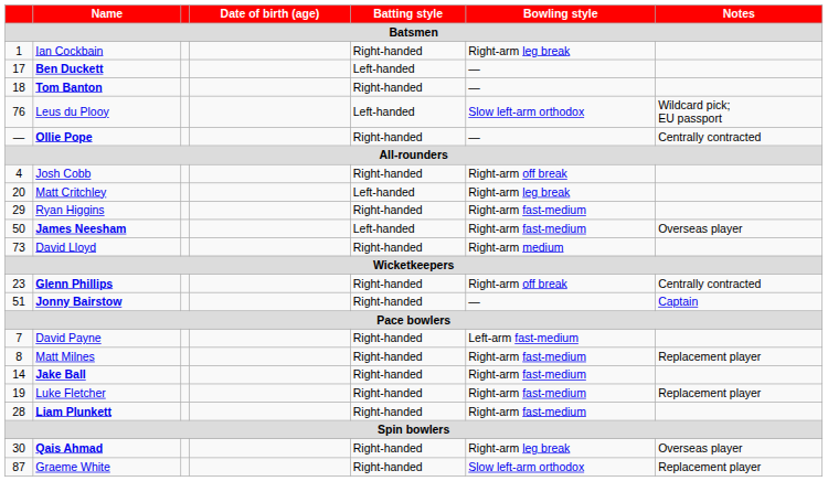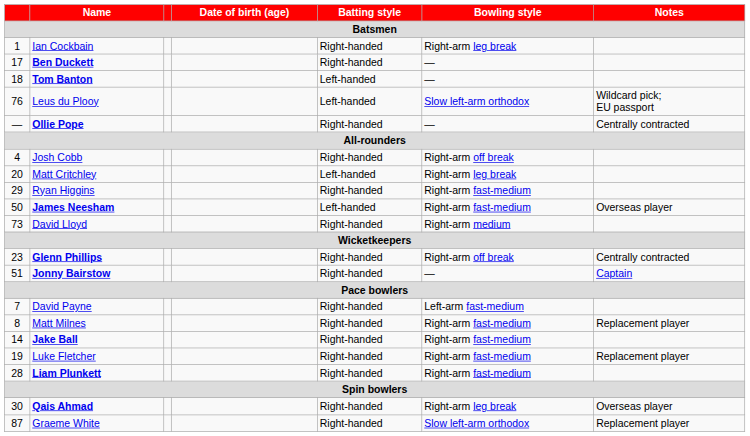 <table class="wikitable" style="font-size:95%" width="85%">
 <tr>
 <th style="background:red; color:white"></th>
 <th style="background:red; color:white">Name</th>
 <th style="background:red; color:white"></th>
 <th style="background:red; color:white">Date of birth (age)</th>
 <th style="background:red; color:white">Batting style</th>
 <th style="background:red; color:white">Bowling style</th>
 <th style="background:red; color:white">Notes</th>
 </tr>
 <tr>
 <th colspan="7" style="background: #DCDCDC" align=right>Batsmen</th>
 </tr>
 <tr>
 <td style="text-align:center">1</td>
 <td><a href='#'>Ian Cockbain</a></td>
 <td style="text-align:center"></td>
 <td></td>
 <td>Right-handed</td>
 <td>Right-arm <a href='#'>leg break</a></td>
 <td></td>
 </tr>
 <tr>
 <td style="text-align:center">17</td>
 <td><strong><a href='#'>Ben Duckett</a></strong></td>
 <td style="text-align:center"></td>
 <td></td>
-<td>Left-handed</td>
+<td>Right-handed</td>
 <td>—</td>
 <td></td>
 </tr>
 <tr>
 <td style="text-align:center">18</td>
 <td><strong><a href='#'>Tom Banton</a></strong></td>
 <td style="text-align:center"></td>
 <td></td>
-<td>Right-handed</td>
+<td>Left-handed</td>
 <td>—</td>
 <td></td>
 </tr>
 <tr>
 <td style="text-align:center">76</td>
 <td><a href='#'>Leus du Plooy</a></td>
 <td style="text-align:center"></td>
 <td></td>
 <td>Left-handed</td>
 <td><a href='#'>Slow left-arm orthodox</a></td>
 <td>Wildcard pick; <br>EU passport</td>
 </tr>
 <tr>
 <td style="text-align:center">—</td>
 <td><strong><a href='#'>Ollie Pope</a></strong></td>
 <td style="text-align:center"></td>
 <td></td>
 <td>Right-handed</td>
 <td>—</td>
 <td>Centrally contracted</td>
 </tr>
 <tr>
 <th colspan="7" style="background: #DCDCDC" align=right>All-rounders</th>
 </tr>
 <tr>
 <td style="text-align:center">4</td>
 <td><a href='#'>Josh Cobb</a></td>
 <td style="text-align:center"></td>
 <td></td>
 <td>Right-handed</td>
 <td>Right-arm <a href='#'>off break</a></td>
 <td></td>
 </tr>
 <tr>
 <td style="text-align:center">20</td>
 <td><a href='#'>Matt Critchley</a></td>
 <td style="text-align:center"></td>
 <td></td>
 <td>Left-handed</td>
 <td>Right-arm <a href='#'>leg break</a></td>
 <td></td>
 </tr>
 <tr>
 <td style="text-align:center">29</td>
 <td><a href='#'>Ryan Higgins</a></td>
 <td style="text-align:center"></td>
 <td></td>
 <td>Right-handed</td>
 <td>Right-arm <a href='#'>fast-medium</a></td>
 <td></td>
 </tr>
 <tr>
 <td style="text-align:center">50</td>
 <td><strong><a href='#'>James Neesham</a></strong></td>
 <td style="text-align:center"></td>
 <td></td>
 <td>Left-handed</td>
 <td>Right-arm <a href='#'>fast-medium</a></td>
 <td>Overseas player</td>
 </tr>
 <tr>
 <td style="text-align:center">73</td>
 <td><a href='#'>David Lloyd</a></td>
 <td style="text-align:center"></td>
 <td></td>
 <td>Right-handed</td>
 <td>Right-arm <a href='#'>medium</a></td>
 <td></td>
 </tr>
 <tr>
 <th colspan="7" style="background: #DCDCDC" align=right>Wicketkeepers</th>
 </tr>
 <tr>
 <td style="text-align:center">23</td>
 <td><strong><a href='#'>Glenn Phillips</a></strong></td>
 <td style="text-align:center"></td>
 <td></td>
 <td>Right-handed</td>
 <td>Right-arm <a href='#'>off break</a></td>
 <td>Centrally contracted</td>
 </tr>
 <tr>
 <td style="text-align:center">51</td>
 <td><strong><a href='#'>Jonny Bairstow</a></strong></td>
 <td style="text-align:center"></td>
 <td></td>
 <td>Right-handed</td>
 <td>—</td>
 <td><a href='#'>Captain</a></td>
 </tr>
 <tr>
 <th colspan="7" style="background: #DCDCDC" align=right>Pace bowlers</th>
 </tr>
 <tr>
 <td style="text-align:center">7</td>
 <td><a href='#'>David Payne</a></td>
 <td style="text-align:center"></td>
 <td></td>
 <td>Right-handed</td>
 <td>Left-arm <a href='#'>fast-medium</a></td>
 <td></td>
 </tr>
 <tr>
 <td style="text-align:center">8</td>
 <td><a href='#'>Matt Milnes</a></td>
 <td style="text-align:center"></td>
 <td></td>
 <td>Right-handed</td>
 <td>Right-arm <a href='#'>fast-medium</a></td>
 <td>Replacement player</td>
 </tr>
 <tr>
 <td style="text-align:center">14</td>
 <td><strong><a href='#'>Jake Ball</a></strong></td>
 <td style="text-align:center"></td>
 <td></td>
 <td>Right-handed</td>
 <td>Right-arm <a href='#'>fast-medium</a></td>
 <td></td>
 </tr>
 <tr>
 <td style="text-align:center">19</td>
 <td><a href='#'>Luke Fletcher</a></td>
 <td style="text-align:center"></td>
 <td></td>
 <td>Right-handed</td>
 <td>Right-arm <a href='#'>fast-medium</a></td>
 <td>Replacement player</td>
 </tr>
 <tr>
 <td style="text-align:center">28</td>
 <td><strong><a href='#'>Liam Plunkett</a></strong></td>
 <td style="text-align:center"></td>
 <td></td>
 <td>Right-handed</td>
 <td>Right-arm <a href='#'>fast-medium</a></td>
 <td></td>
 </tr>
 <tr>
 <th colspan="7" style="background: #DCDCDC" align=right>Spin bowlers</th>
 </tr>
 <tr>
 <td style="text-align:center">30</td>
 <td><strong><a href='#'>Qais Ahmad</a></strong></td>
 <td style="text-align:center"></td>
 <td></td>
 <td>Right-handed</td>
 <td>Right-arm <a href='#'>leg break</a></td>
 <td>Overseas player</td>
 </tr>
 <tr>
 <td style="text-align:center">87</td>
 <td><a href='#'>Graeme White</a></td>
 <td style="text-align:center"></td>
 <td></td>
 <td>Right-handed</td>
 <td><a href='#'>Slow left-arm orthodox</a></td>
 <td>Replacement player</td>
 </tr>
 </table>
